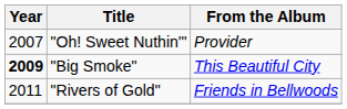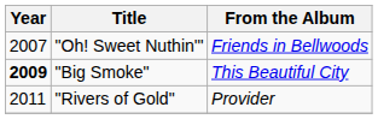 <table class="wikitable sortable">
 <tr>
 <th>Year</th>
 <th>Title</th>
 <th>From the Album</th>
 </tr>
 <tr>
 <td>2007</td>
 <td>"Oh! Sweet Nuthin'"</td>
-<td><em>Provider</em></td>
+<td><em><a href='#'>Friends in Bellwoods</a></em></td>
 </tr>
 <tr>
 <td><strong>2009</strong></td>
 <td>"Big Smoke"</td>
 <td><em><a href='#'>This Beautiful City</a></em></td>
 </tr>
 <tr>
 <td>2011</td>
 <td>"Rivers of Gold"</td>
-<td><em><a href='#'>Friends in Bellwoods</a></em></td>
+<td><em>Provider</em></td>
 </tr>
 <tr>
 </tr>
 </table>
